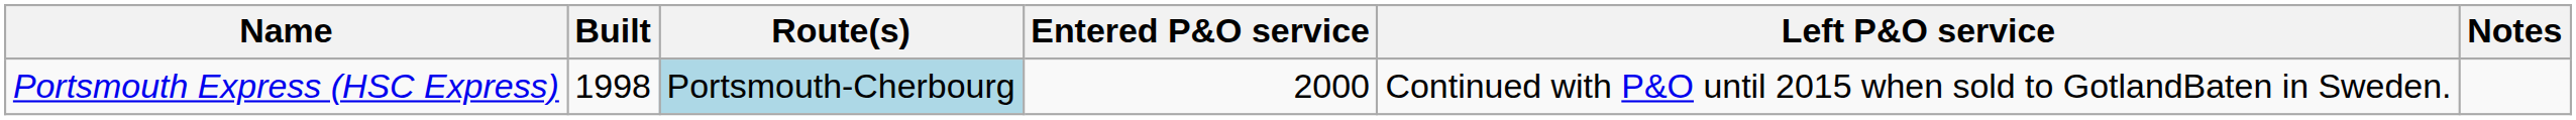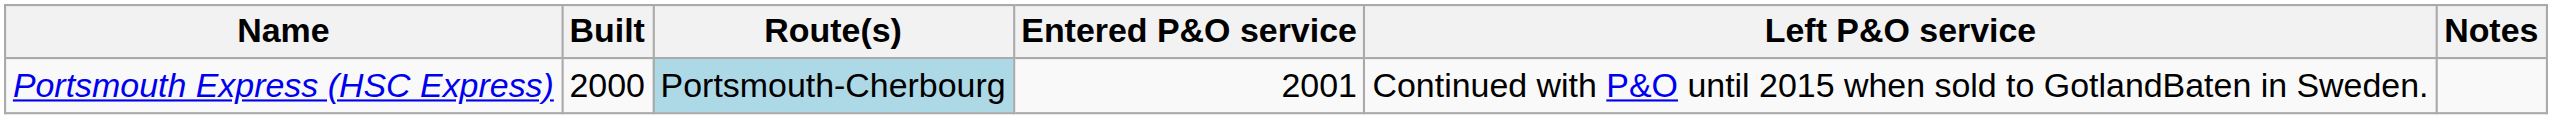 <table class="wikitable sortable">
 <tr>
 <th><strong>Name</strong></th>
 <th><strong>Built</strong></th>
 <th><strong>Route(s)</strong></th>
 <th><strong>Entered P&O service</strong></th>
 <th><strong>Left P&O service</strong></th>
 <th><strong>Notes</strong></th>
 </tr>
 <tr>
 <td><em><a href='#'>Portsmouth Express (HSC Express)</a></em></td>
-<td>1998</td>
+<td>2000</td>
 <td style="background: lightblue;">Portsmouth-Cherbourg</td>
-<td align="right">2000</td>
+<td align="right">2001</td>
 <td 2005>Continued with <a href='#'>P&O</a> until 2015 when sold to GotlandBaten in Sweden.</td>
 <td></td>
 </tr>
 </table>
